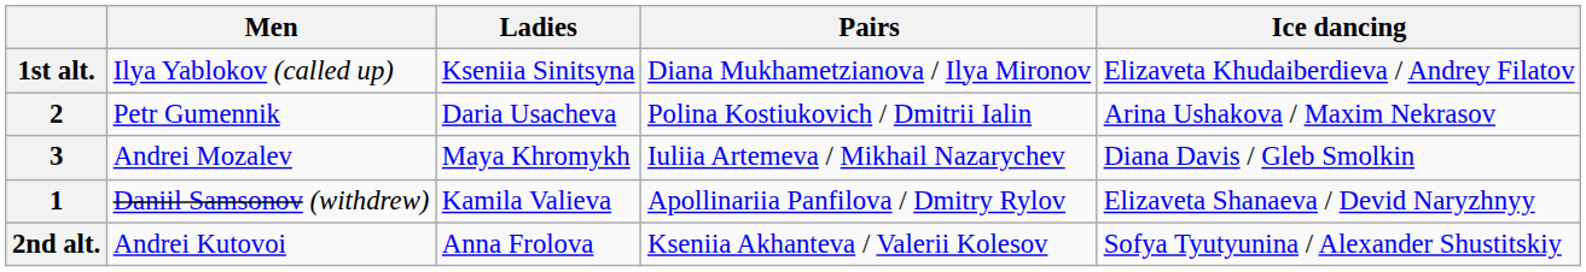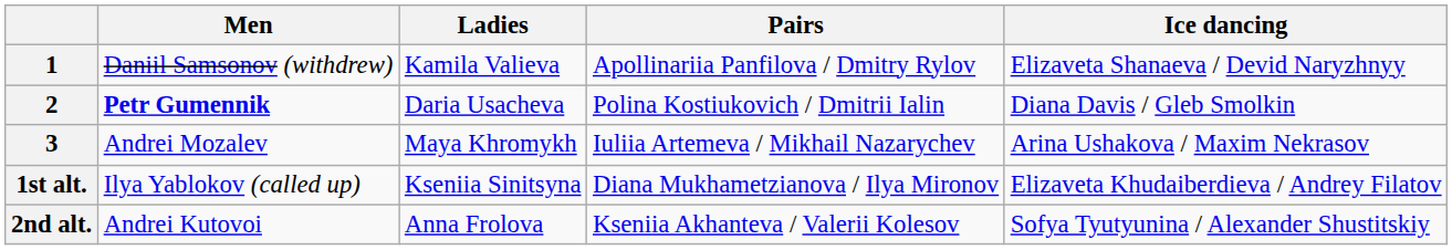 <table class="wikitable">
 <tr>
 <th></th>
 <th>Men</th>
 <th>Ladies</th>
 <th>Pairs</th>
 <th>Ice dancing</th>
 </tr>
 <tr>
-<th>1st alt.</th>
-<td><a href='#'>Ilya Yablokov</a> <em>(called up)</em></td>
-<td><a href='#'>Kseniia Sinitsyna</a></td>
-<td><a href='#'>Diana Mukhametzianova</a> / <a href='#'>Ilya Mironov</a></td>
-<td><a href='#'>Elizaveta Khudaiberdieva</a> / <a href='#'>Andrey Filatov</a></td>
+<th>1</th>
+<td><s><a href='#'>Daniil Samsonov</a></s> <em>(withdrew)</em></td>
+<td><a href='#'>Kamila Valieva</a></td>
+<td><a href='#'>Apollinariia Panfilova</a> / <a href='#'>Dmitry Rylov</a></td>
+<td><a href='#'>Elizaveta Shanaeva</a> / <a href='#'>Devid Naryzhnyy</a></td>
 </tr>
 <tr>
 <th>2</th>
-<td><a href='#'>Petr Gumennik</a></td>
+<td><strong><a href='#'>Petr Gumennik</a></strong></td>
 <td><a href='#'>Daria Usacheva</a></td>
 <td><a href='#'>Polina Kostiukovich</a> / <a href='#'>Dmitrii Ialin</a></td>
-<td><a href='#'>Arina Ushakova</a> / <a href='#'>Maxim Nekrasov</a></td>
+<td><a href='#'>Diana Davis</a> / <a href='#'>Gleb Smolkin</a></td>
 </tr>
 <tr>
 <th>3</th>
 <td><a href='#'>Andrei Mozalev</a></td>
 <td><a href='#'>Maya Khromykh</a></td>
 <td><a href='#'>Iuliia Artemeva</a> / <a href='#'>Mikhail Nazarychev</a></td>
-<td><a href='#'>Diana Davis</a> / <a href='#'>Gleb Smolkin</a></td>
+<td><a href='#'>Arina Ushakova</a> / <a href='#'>Maxim Nekrasov</a></td>
 </tr>
 <tr>
-<th>1</th>
-<td><s><a href='#'>Daniil Samsonov</a></s> <em>(withdrew)</em></td>
-<td><a href='#'>Kamila Valieva</a></td>
-<td><a href='#'>Apollinariia Panfilova</a> / <a href='#'>Dmitry Rylov</a></td>
-<td><a href='#'>Elizaveta Shanaeva</a> / <a href='#'>Devid Naryzhnyy</a></td>
+<th>1st alt.</th>
+<td><a href='#'>Ilya Yablokov</a> <em>(called up)</em></td>
+<td><a href='#'>Kseniia Sinitsyna</a></td>
+<td><a href='#'>Diana Mukhametzianova</a> / <a href='#'>Ilya Mironov</a></td>
+<td><a href='#'>Elizaveta Khudaiberdieva</a> / <a href='#'>Andrey Filatov</a></td>
 </tr>
 <tr>
 <th>2nd alt.</th>
 <td><a href='#'>Andrei Kutovoi</a></td>
 <td><a href='#'>Anna Frolova</a></td>
 <td><a href='#'>Kseniia Akhanteva</a> / <a href='#'>Valerii Kolesov</a></td>
 <td><a href='#'>Sofya Tyutyunina</a> / <a href='#'>Alexander Shustitskiy</a></td>
 </tr>
 </table>
